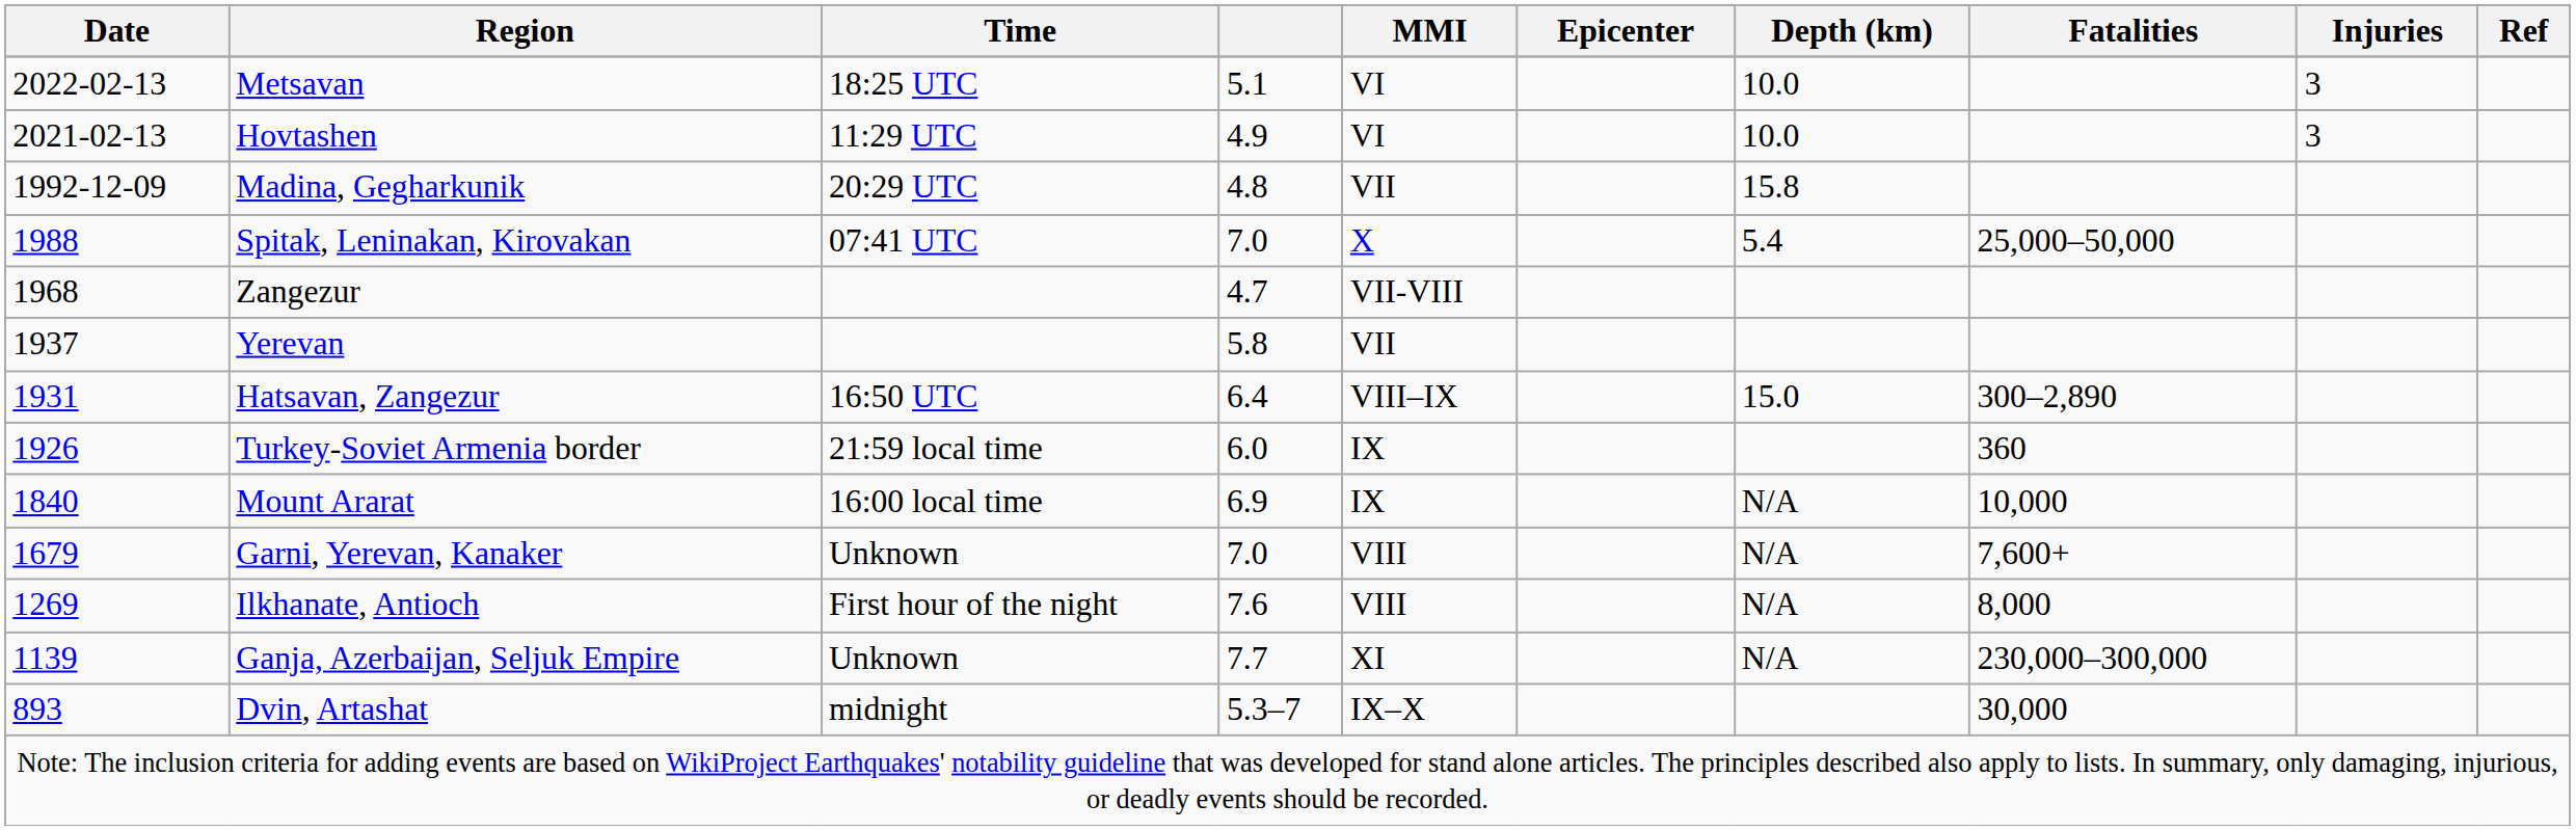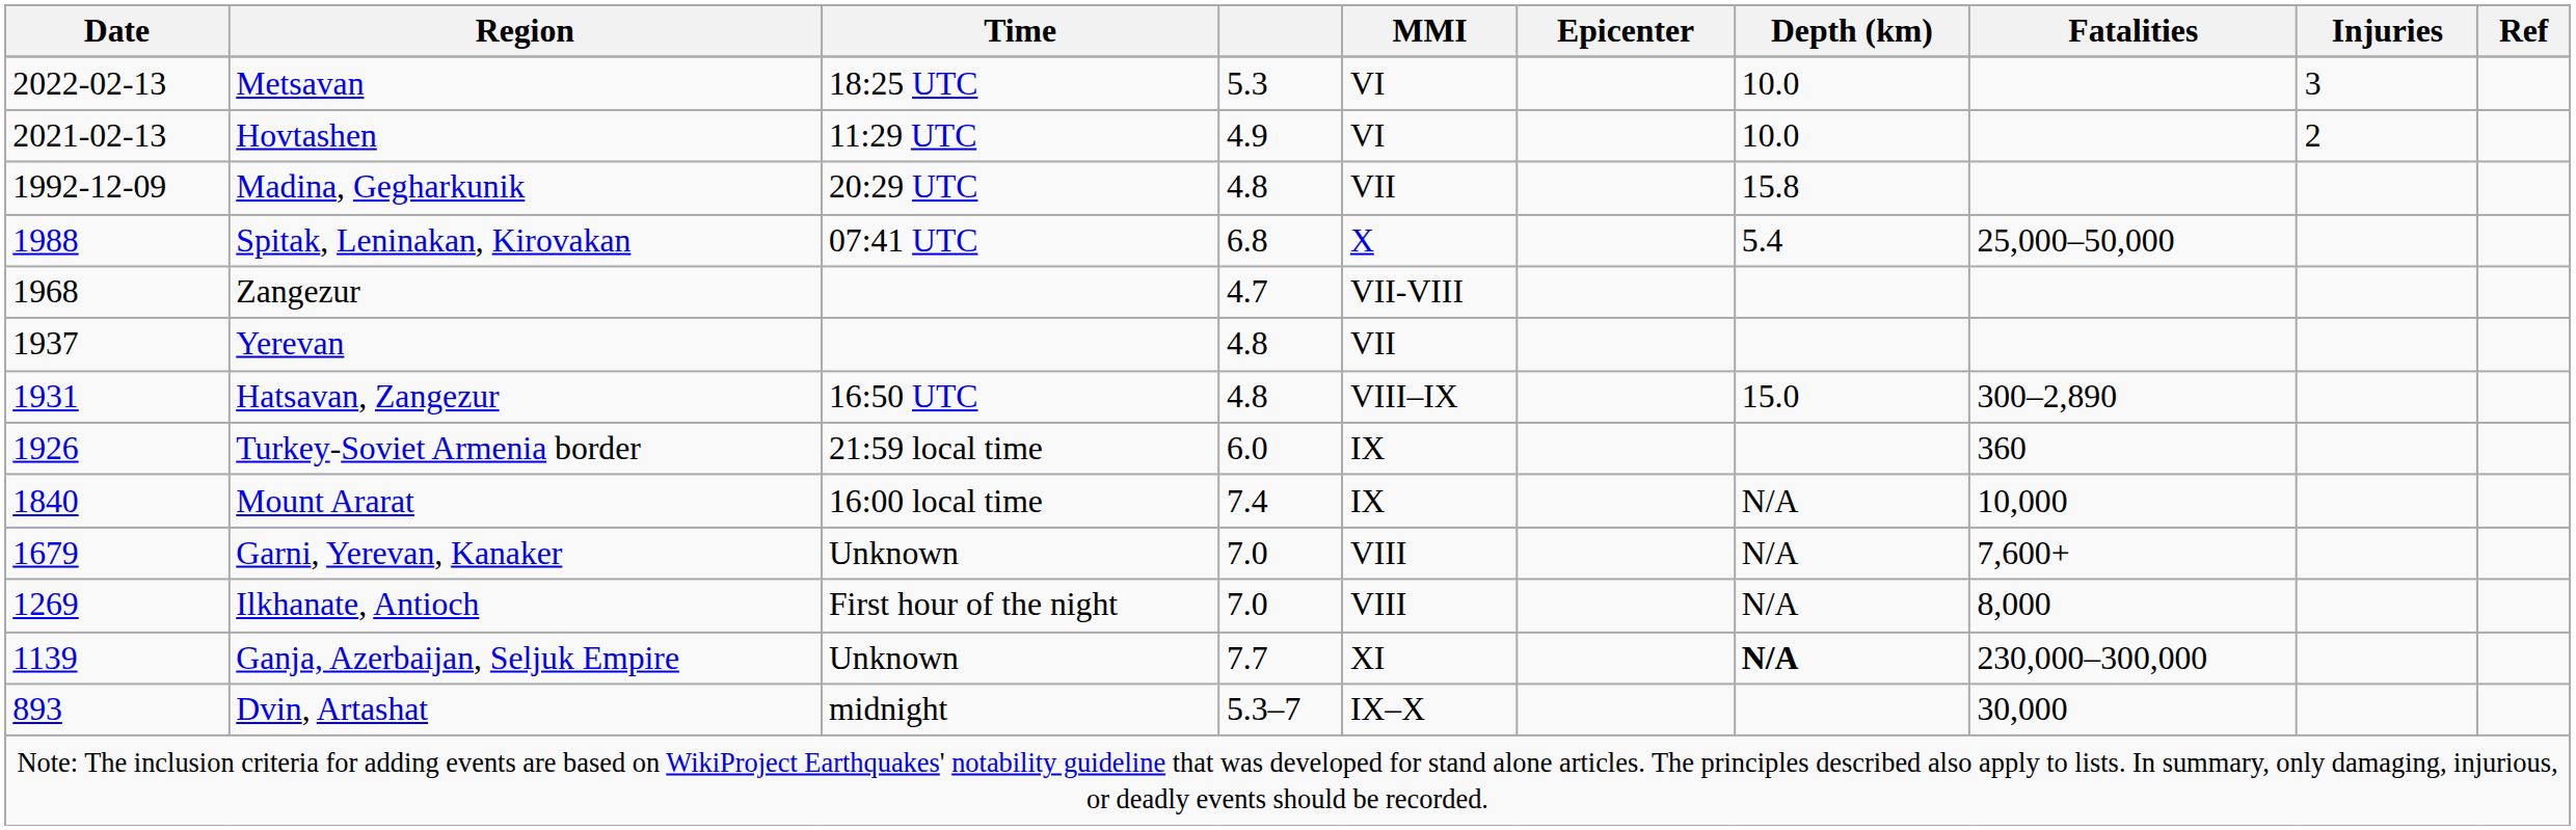 <table class="wikitable" border="1">
 <tr>
 <th>Date</th>
 <th>Region</th>
 <th>Time</th>
 <th></th>
 <th>MMI</th>
 <th>Epicenter</th>
 <th>Depth (km)</th>
 <th>Fatalities</th>
 <th>Injuries</th>
 <th>Ref</th>
 </tr>
 <tr>
 </tr>
 <tr>
 <td>2022-02-13</td>
 <td><a href='#'>Metsavan</a></td>
 <td>18:25 <a href='#'>UTC</a></td>
-<td>5.1</td>
+<td>5.3</td>
 <td>VI</td>
 <td></td>
 <td>10.0</td>
 <td></td>
 <td>3</td>
 <td></td>
 </tr>
 <tr>
 <td>2021-02-13</td>
 <td><a href='#'>Hovtashen</a></td>
 <td>11:29 <a href='#'>UTC</a></td>
 <td>4.9</td>
 <td>VI</td>
 <td></td>
 <td>10.0</td>
 <td></td>
-<td>3</td>
+<td>2</td>
 <td></td>
 </tr>
 <tr>
 <td>1992-12-09</td>
 <td><a href='#'>Madina</a>, <a href='#'>Gegharkunik</a></td>
 <td>20:29 <a href='#'>UTC</a></td>
 <td>4.8</td>
 <td>VII</td>
 <td></td>
 <td>15.8</td>
 <td></td>
 <td></td>
 <td></td>
 </tr>
 <tr>
 <td><a href='#'>1988</a></td>
 <td><a href='#'>Spitak</a>, <a href='#'>Leninakan</a>, <a href='#'>Kirovakan</a></td>
 <td>07:41 <a href='#'>UTC</a></td>
-<td>7.0 </td>
+<td>6.8 </td>
 <td><a href='#'>X</a></td>
 <td></td>
 <td>5.4</td>
 <td>25,000–50,000</td>
 <td></td>
 <td></td>
 </tr>
 <tr>
 <td>1968</td>
 <td>Zangezur</td>
 <td></td>
 <td>4.7</td>
 <td>VII-VIII</td>
 <td></td>
 <td></td>
 <td></td>
 <td></td>
 <td></td>
 </tr>
 <tr>
 <td>1937</td>
 <td><a href='#'>Yerevan</a></td>
 <td></td>
-<td>5.8</td>
+<td>4.8</td>
 <td>VII</td>
 <td></td>
 <td></td>
 <td></td>
 <td></td>
 </tr>
 <tr>
 <td><a href='#'>1931</a></td>
 <td><a href='#'>Hatsavan</a>, <a href='#'>Zangezur</a></td>
 <td>16:50 <a href='#'>UTC</a></td>
-<td>6.4</td>
+<td>4.8</td>
 <td>VIII–IX</td>
 <td></td>
 <td>15.0</td>
 <td>300–2,890</td>
 <td></td>
 <td></td>
 </tr>
 <tr>
 <td><a href='#'>1926</a></td>
 <td><a href='#'>Turkey</a>-<a href='#'>Soviet Armenia</a> border</td>
 <td>21:59 local time</td>
 <td>6.0</td>
 <td>IX</td>
 <td></td>
 <td></td>
 <td>360</td>
 <td></td>
 <td></td>
 </tr>
 <tr>
 <td><a href='#'>1840</a></td>
 <td><a href='#'>Mount Ararat</a></td>
 <td>16:00 local time</td>
-<td>6.9</td>
+<td>7.4</td>
 <td>IX</td>
 <td></td>
 <td>N/A</td>
 <td>10,000</td>
 <td></td>
 <td></td>
 </tr>
 <tr>
 <td><a href='#'>1679</a></td>
 <td><a href='#'>Garni</a>, <a href='#'>Yerevan</a>, <a href='#'>Kanaker</a></td>
 <td>Unknown</td>
 <td>7.0</td>
 <td>VIII</td>
 <td></td>
 <td>N/A</td>
 <td>7,600+</td>
 <td></td>
 <td></td>
 </tr>
 <tr>
 <td><a href='#'>1269</a></td>
 <td><a href='#'>Ilkhanate</a>, <a href='#'>Antioch</a></td>
 <td>First hour of the night</td>
-<td>7.6</td>
+<td>7.0</td>
 <td>VIII</td>
 <td></td>
 <td>N/A</td>
 <td>8,000</td>
 <td></td>
 <td></td>
 </tr>
 <tr>
 <td><a href='#'>1139</a></td>
 <td><a href='#'>Ganja, Azerbaijan</a>, <a href='#'>Seljuk Empire</a></td>
 <td>Unknown</td>
 <td>7.7</td>
 <td>XI</td>
 <td></td>
-<td>N/A</td>
+<td><strong>N/A</strong></td>
 <td>230,000–300,000</td>
 <td></td>
 <td></td>
 </tr>
 <tr>
 <td><a href='#'>893</a></td>
 <td><a href='#'>Dvin</a>, <a href='#'>Artashat</a></td>
 <td>midnight</td>
 <td>5.3–7</td>
 <td>IX–X</td>
 <td></td>
 <td></td>
 <td>30,000</td>
 <td></td>
 <td></td>
 </tr>
 <tr class="sortbottom">
 <td colspan="10" style="text-align: center;"><small>Note: The inclusion criteria for adding events are based on <a href='#'>WikiProject Earthquakes</a>' <a href='#'>notability guideline</a> that was developed for stand alone articles. The principles described also apply to lists. In summary, only damaging, injurious, or deadly events should be recorded.</small></td>
 </tr>
 </table>
